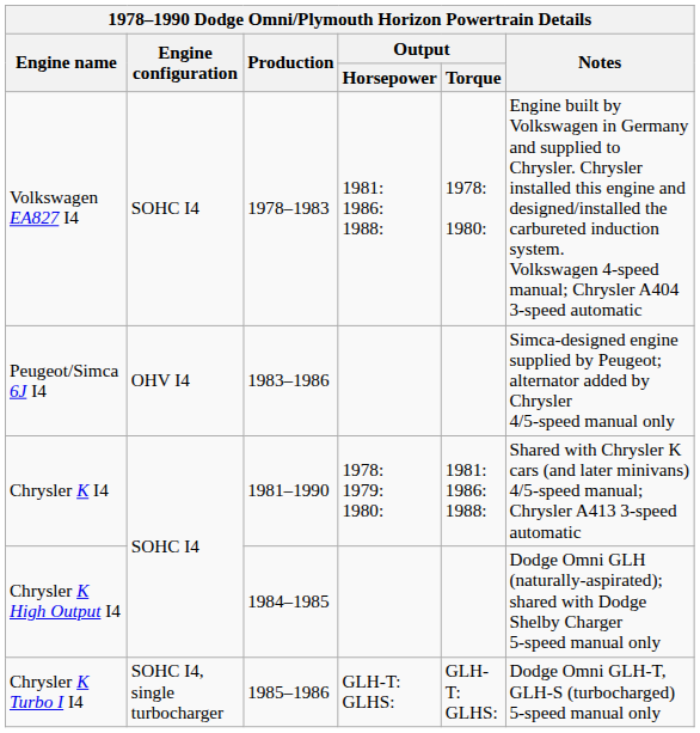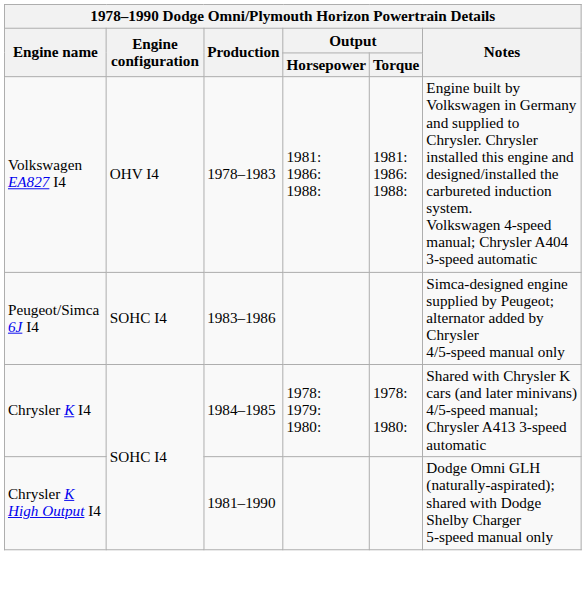 <table class="wikitable">
 <tr>
 <th colspan="6">1978–1990 Dodge Omni/Plymouth Horizon Powertrain Details</th>
 </tr>
 <tr>
 <th rowspan="2">Engine name</th>
 <th rowspan="2">Engine configuration</th>
 <th rowspan="2">Production</th>
 <th colspan="2">Output</th>
 <th rowspan="2">Notes</th>
 </tr>
 <tr>
 <th>Horsepower</th>
 <th>Torque</th>
 </tr>
 <tr>
 <td>Volkswagen <a href='#'><em>EA827</em></a> I4</td>
-<td> SOHC I4</td>
+<td> OHV I4</td>
 <td>1978–1983</td>
 <td>1981: <br>1986: <br>1988: </td>
-<td>1978: <br><br>1980: </td>
+<td>1981: <br>1986: <br>1988: </td>
 <td>Engine built by Volkswagen in Germany and supplied to Chrysler.  Chrysler installed this engine and designed/installed the carbureted induction system.<br>Volkswagen 4-speed manual; Chrysler A404 3-speed automatic</td>
 </tr>
 <tr>
 <td>Peugeot/Simca <a href='#'><em>6J</em></a> I4</td>
-<td> OHV I4</td>
+<td> SOHC I4</td>
 <td>1983–1986</td>
 <td></td>
 <td></td>
 <td>Simca-designed engine supplied by Peugeot; alternator added by Chrysler<br>4/5-speed manual only</td>
 </tr>
 <tr>
 <td>Chrysler <a href='#'><em>K</em></a> I4</td>
 <td rowspan="2"> SOHC I4</td>
-<td>1981–1990</td>
+<td>1984–1985</td>
 <td>1978: <br>1979: <br>1980: </td>
-<td>1981: <br>1986: <br>1988: </td>
+<td>1978: <br><br>1980: </td>
 <td>Shared with Chrysler K cars (and later minivans)<br>4/5-speed manual; Chrysler A413 3-speed automatic</td>
 </tr>
 <tr>
 <td>Chrysler <em><a href='#'>K High Output</a></em> I4</td>
-<td>1984–1985</td>
+<td>1981–1990</td>
 <td></td>
 <td></td>
 <td>Dodge Omni GLH (naturally-aspirated); shared with Dodge Shelby Charger<br>5-speed manual only</td>
 </tr>
-<tr>
-<td>Chrysler <a href='#'><em>K Turbo I</em></a> I4</td>
-<td> SOHC I4,<br>single turbocharger</td>
-<td>1985–1986</td>
-<td>GLH-T: <br>GLHS: </td>
-<td>GLH-T: <br>GLHS: </td>
-<td>Dodge Omni GLH-T, GLH-S (turbocharged)<br>5-speed manual only</td>
-</tr>
 </table>
